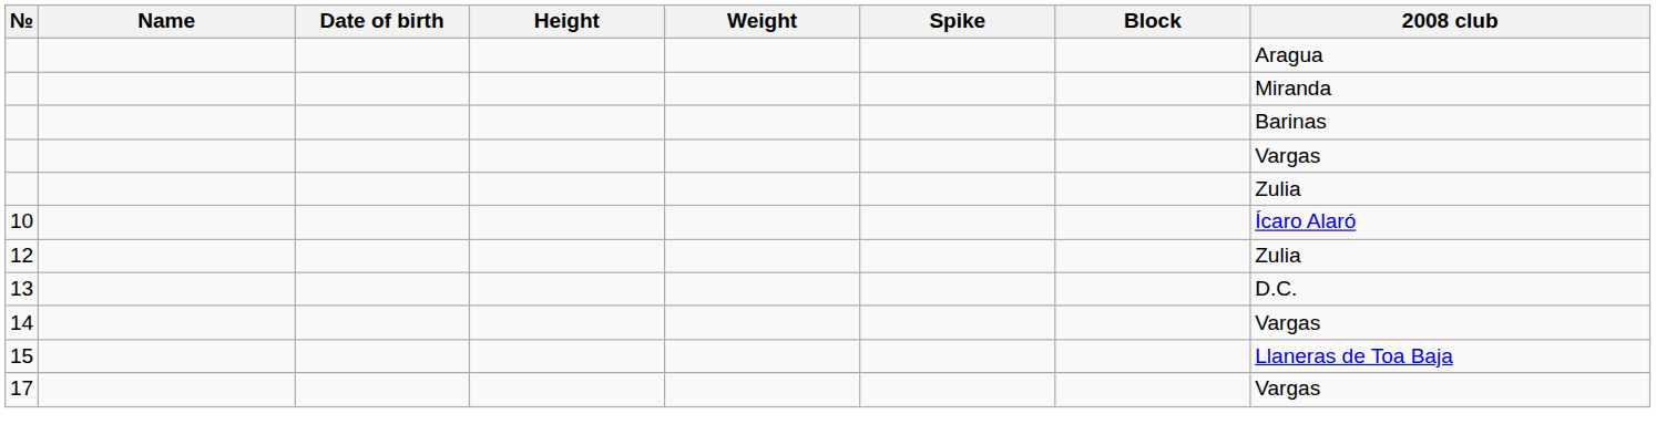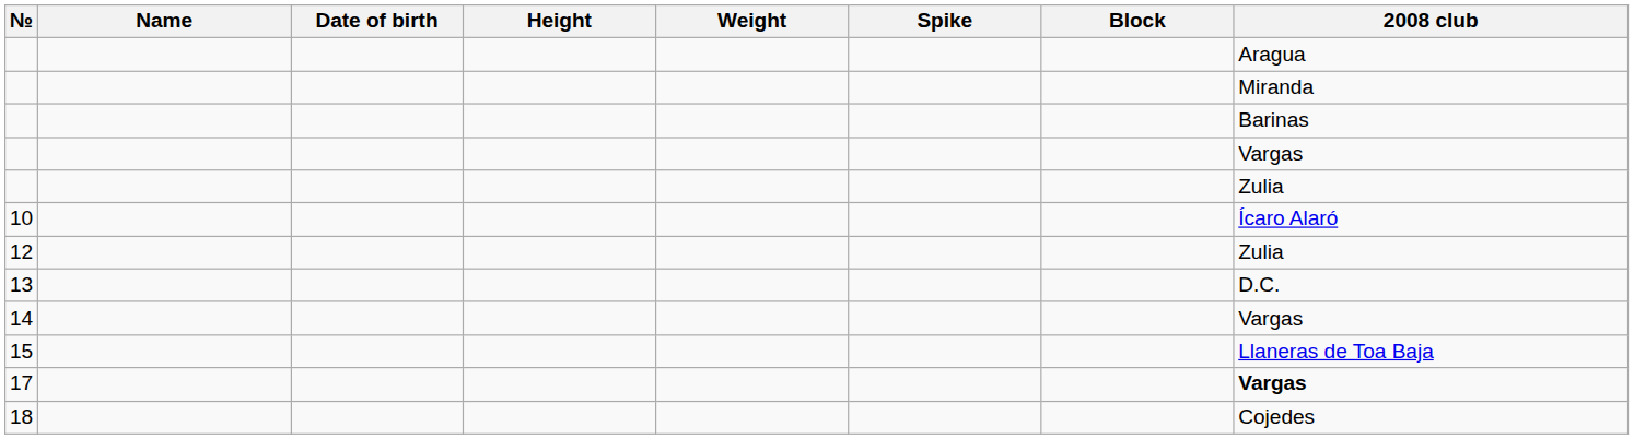 <table class="wikitable sortable" style="font-size:100%; text-align:center;">
 <tr>
 <th>№</th>
 <th style="width:12em">Name</th>
 <th style="width:8em">Date of birth</th>
 <th style="width:9em">Height</th>
 <th style="width:9em">Weight</th>
 <th style="width:9em">Spike</th>
 <th style="width:9em">Block</th>
 <th style="width:19em">2008 club</th>
 </tr>
 <tr>
 <td></td>
 <td style="text-align:left;"></td>
 <td style="text-align:right;"></td>
 <td></td>
 <td></td>
 <td></td>
 <td></td>
 <td style="text-align:left;"> Aragua</td>
 </tr>
 <tr>
 <td></td>
 <td style="text-align:left;"></td>
 <td style="text-align:right;"></td>
 <td></td>
 <td></td>
 <td></td>
 <td></td>
 <td style="text-align:left;"> Miranda</td>
 </tr>
 <tr>
 <td></td>
 <td style="text-align:left;"></td>
 <td style="text-align:right;"></td>
 <td></td>
 <td></td>
 <td></td>
 <td></td>
 <td style="text-align:left;"> Barinas</td>
 </tr>
 <tr>
 <td></td>
 <td style="text-align:left;"></td>
 <td style="text-align:right;"></td>
 <td></td>
 <td></td>
 <td></td>
 <td></td>
 <td style="text-align:left;"> Vargas</td>
 </tr>
 <tr>
 <td></td>
 <td style="text-align:left;"></td>
 <td style="text-align:right;"></td>
 <td></td>
 <td></td>
 <td></td>
 <td></td>
 <td style="text-align:left;"> Zulia</td>
 </tr>
 <tr>
 <td>10</td>
 <td style="text-align:left;"></td>
 <td style="text-align:right;"></td>
 <td></td>
 <td></td>
 <td></td>
 <td></td>
 <td style="text-align:left;"> <a href='#'>Ícaro Alaró</a></td>
 </tr>
 <tr>
 <td>12</td>
 <td style="text-align:left;"></td>
 <td style="text-align:right;"></td>
 <td></td>
 <td></td>
 <td></td>
 <td></td>
 <td style="text-align:left;"> Zulia</td>
 </tr>
 <tr>
 <td>13</td>
 <td style="text-align:left;"></td>
 <td style="text-align:right;"></td>
 <td></td>
 <td></td>
 <td></td>
 <td></td>
 <td style="text-align:left;"> D.C.</td>
 </tr>
 <tr>
 <td>14</td>
 <td style="text-align:left;"></td>
 <td style="text-align:right;"></td>
 <td></td>
 <td></td>
 <td></td>
 <td></td>
 <td style="text-align:left;"> Vargas</td>
 </tr>
 <tr>
 <td>15</td>
 <td style="text-align:left;"></td>
 <td style="text-align:right;"></td>
 <td></td>
 <td></td>
 <td></td>
 <td></td>
 <td style="text-align:left;"> <a href='#'>Llaneras de Toa Baja</a></td>
 </tr>
 <tr>
 <td>17</td>
 <td style="text-align:left;"></td>
 <td style="text-align:right;"></td>
 <td></td>
 <td></td>
 <td></td>
 <td></td>
-<td style="text-align:left;"> Vargas</td>
+<td style="text-align:left;"><strong> Vargas</strong></td>
+</tr>
+<tr>
+<td>18</td>
+<td style="text-align:left;"></td>
+<td style="text-align:right;"></td>
+<td></td>
+<td></td>
+<td></td>
+<td></td>
+<td style="text-align:left;"> Cojedes</td>
 </tr>
 </table>
